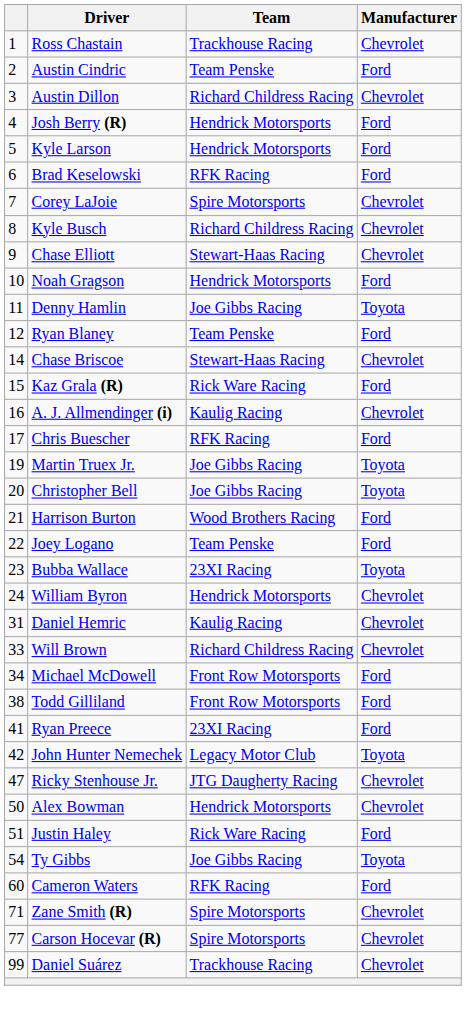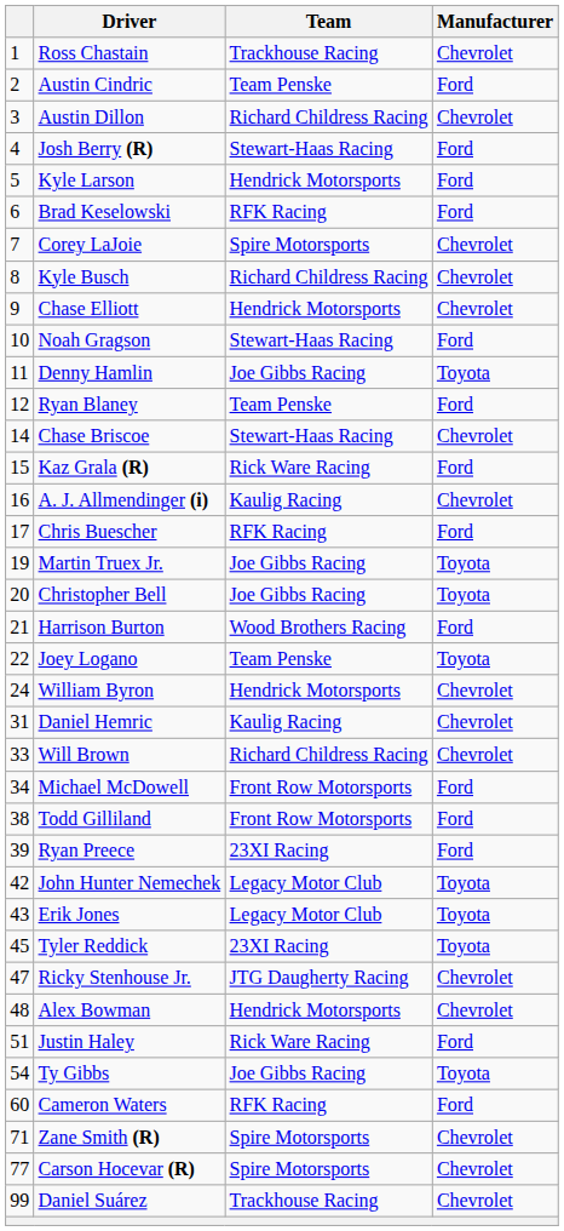 <table class="wikitable" style="font-size:95%">
 <tr>
 <th></th>
 <th>Driver</th>
 <th>Team</th>
 <th>Manufacturer</th>
 </tr>
 <tr>
 <td>1</td>
 <td><a href='#'>Ross Chastain</a></td>
 <td><a href='#'>Trackhouse Racing</a></td>
 <td><a href='#'>Chevrolet</a></td>
 </tr>
 <tr>
 <td>2</td>
 <td><a href='#'>Austin Cindric</a></td>
 <td><a href='#'>Team Penske</a></td>
 <td><a href='#'>Ford</a></td>
 </tr>
 <tr>
 <td>3</td>
 <td><a href='#'>Austin Dillon</a></td>
 <td><a href='#'>Richard Childress Racing</a></td>
 <td><a href='#'>Chevrolet</a></td>
 </tr>
 <tr>
 <td>4</td>
 <td><a href='#'>Josh Berry</a> <strong>(R)</strong></td>
-<td><a href='#'>Hendrick Motorsports</a></td>
+<td><a href='#'>Stewart-Haas Racing</a></td>
 <td><a href='#'>Ford</a></td>
 </tr>
 <tr>
 <td>5</td>
 <td><a href='#'>Kyle Larson</a></td>
 <td><a href='#'>Hendrick Motorsports</a></td>
 <td><a href='#'>Ford</a></td>
 </tr>
 <tr>
 <td>6</td>
 <td><a href='#'>Brad Keselowski</a></td>
 <td><a href='#'>RFK Racing</a></td>
 <td><a href='#'>Ford</a></td>
 </tr>
 <tr>
 <td>7</td>
 <td><a href='#'>Corey LaJoie</a></td>
 <td><a href='#'>Spire Motorsports</a></td>
 <td><a href='#'>Chevrolet</a></td>
 </tr>
 <tr>
 <td>8</td>
 <td><a href='#'>Kyle Busch</a></td>
 <td><a href='#'>Richard Childress Racing</a></td>
 <td><a href='#'>Chevrolet</a></td>
 </tr>
 <tr>
 <td>9</td>
 <td><a href='#'>Chase Elliott</a></td>
-<td><a href='#'>Stewart-Haas Racing</a></td>
+<td><a href='#'>Hendrick Motorsports</a></td>
 <td><a href='#'>Chevrolet</a></td>
 </tr>
 <tr>
 <td>10</td>
 <td><a href='#'>Noah Gragson</a></td>
-<td><a href='#'>Hendrick Motorsports</a></td>
+<td><a href='#'>Stewart-Haas Racing</a></td>
 <td><a href='#'>Ford</a></td>
 </tr>
 <tr>
 <td>11</td>
 <td><a href='#'>Denny Hamlin</a></td>
 <td><a href='#'>Joe Gibbs Racing</a></td>
 <td><a href='#'>Toyota</a></td>
 </tr>
 <tr>
 <td>12</td>
 <td><a href='#'>Ryan Blaney</a></td>
 <td><a href='#'>Team Penske</a></td>
 <td><a href='#'>Ford</a></td>
 </tr>
 <tr>
 <td>14</td>
 <td><a href='#'>Chase Briscoe</a></td>
 <td><a href='#'>Stewart-Haas Racing</a></td>
 <td><a href='#'>Chevrolet</a></td>
 </tr>
 <tr>
 <td>15</td>
 <td><a href='#'>Kaz Grala</a> <strong>(R)</strong></td>
 <td><a href='#'>Rick Ware Racing</a></td>
 <td><a href='#'>Ford</a></td>
 </tr>
 <tr>
 <td>16</td>
 <td><a href='#'>A. J. Allmendinger</a> <strong>(i)</strong></td>
 <td><a href='#'>Kaulig Racing</a></td>
 <td><a href='#'>Chevrolet</a></td>
 </tr>
 <tr>
 <td>17</td>
 <td><a href='#'>Chris Buescher</a></td>
 <td><a href='#'>RFK Racing</a></td>
 <td><a href='#'>Ford</a></td>
 </tr>
 <tr>
 <td>19</td>
 <td><a href='#'>Martin Truex Jr.</a></td>
 <td><a href='#'>Joe Gibbs Racing</a></td>
 <td><a href='#'>Toyota</a></td>
 </tr>
 <tr>
 <td>20</td>
 <td><a href='#'>Christopher Bell</a></td>
 <td><a href='#'>Joe Gibbs Racing</a></td>
 <td><a href='#'>Toyota</a></td>
 </tr>
 <tr>
 <td>21</td>
 <td><a href='#'>Harrison Burton</a></td>
 <td><a href='#'>Wood Brothers Racing</a></td>
 <td><a href='#'>Ford</a></td>
 </tr>
 <tr>
 <td>22</td>
 <td><a href='#'>Joey Logano</a></td>
 <td><a href='#'>Team Penske</a></td>
-<td><a href='#'>Ford</a></td>
-</tr>
-<tr>
-<td>23</td>
-<td><a href='#'>Bubba Wallace</a></td>
-<td><a href='#'>23XI Racing</a></td>
 <td><a href='#'>Toyota</a></td>
 </tr>
 <tr>
 <td>24</td>
 <td><a href='#'>William Byron</a></td>
 <td><a href='#'>Hendrick Motorsports</a></td>
 <td><a href='#'>Chevrolet</a></td>
 </tr>
 <tr>
 <td>31</td>
 <td><a href='#'>Daniel Hemric</a></td>
 <td><a href='#'>Kaulig Racing</a></td>
 <td><a href='#'>Chevrolet</a></td>
 </tr>
 <tr>
 <td>33</td>
 <td><a href='#'>Will Brown</a></td>
 <td><a href='#'>Richard Childress Racing</a></td>
 <td><a href='#'>Chevrolet</a></td>
 </tr>
 <tr>
 <td>34</td>
 <td><a href='#'>Michael McDowell</a></td>
 <td><a href='#'>Front Row Motorsports</a></td>
 <td><a href='#'>Ford</a></td>
 </tr>
 <tr>
 <td>38</td>
 <td><a href='#'>Todd Gilliland</a></td>
 <td><a href='#'>Front Row Motorsports</a></td>
 <td><a href='#'>Ford</a></td>
 </tr>
 <tr>
-<td>41</td>
+<td>39</td>
 <td><a href='#'>Ryan Preece</a></td>
 <td><a href='#'>23XI Racing</a></td>
 <td><a href='#'>Ford</a></td>
 </tr>
 <tr>
 <td>42</td>
 <td><a href='#'>John Hunter Nemechek</a></td>
 <td><a href='#'>Legacy Motor Club</a></td>
 <td><a href='#'>Toyota</a></td>
 </tr>
 <tr>
+<td>43</td>
+<td><a href='#'>Erik Jones</a></td>
+<td><a href='#'>Legacy Motor Club</a></td>
+<td><a href='#'>Toyota</a></td>
+</tr>
+<tr>
+<td>45</td>
+<td><a href='#'>Tyler Reddick</a></td>
+<td><a href='#'>23XI Racing</a></td>
+<td><a href='#'>Toyota</a></td>
+</tr>
+<tr>
 <td>47</td>
 <td><a href='#'>Ricky Stenhouse Jr.</a></td>
 <td><a href='#'>JTG Daugherty Racing</a></td>
 <td><a href='#'>Chevrolet</a></td>
 </tr>
 <tr>
-<td>50</td>
+<td>48</td>
 <td><a href='#'>Alex Bowman</a></td>
 <td><a href='#'>Hendrick Motorsports</a></td>
 <td><a href='#'>Chevrolet</a></td>
 </tr>
 <tr>
 <td>51</td>
 <td><a href='#'>Justin Haley</a></td>
 <td><a href='#'>Rick Ware Racing</a></td>
 <td><a href='#'>Ford</a></td>
 </tr>
 <tr>
 <td>54</td>
 <td><a href='#'>Ty Gibbs</a></td>
 <td><a href='#'>Joe Gibbs Racing</a></td>
 <td><a href='#'>Toyota</a></td>
 </tr>
 <tr>
 <td>60</td>
 <td><a href='#'>Cameron Waters</a></td>
 <td><a href='#'>RFK Racing</a></td>
 <td><a href='#'>Ford</a></td>
 </tr>
 <tr>
 <td>71</td>
 <td><a href='#'>Zane Smith</a> <strong>(R)</strong></td>
 <td><a href='#'>Spire Motorsports</a></td>
 <td><a href='#'>Chevrolet</a></td>
 </tr>
 <tr>
 <td>77</td>
 <td><a href='#'>Carson Hocevar</a> <strong>(R)</strong></td>
 <td><a href='#'>Spire Motorsports</a></td>
 <td><a href='#'>Chevrolet</a></td>
 </tr>
 <tr>
 <td>99</td>
 <td><a href='#'>Daniel Suárez</a></td>
 <td><a href='#'>Trackhouse Racing</a></td>
 <td><a href='#'>Chevrolet</a></td>
 </tr>
 <tr>
 <th colspan="4"></th>
 </tr>
 </table>
